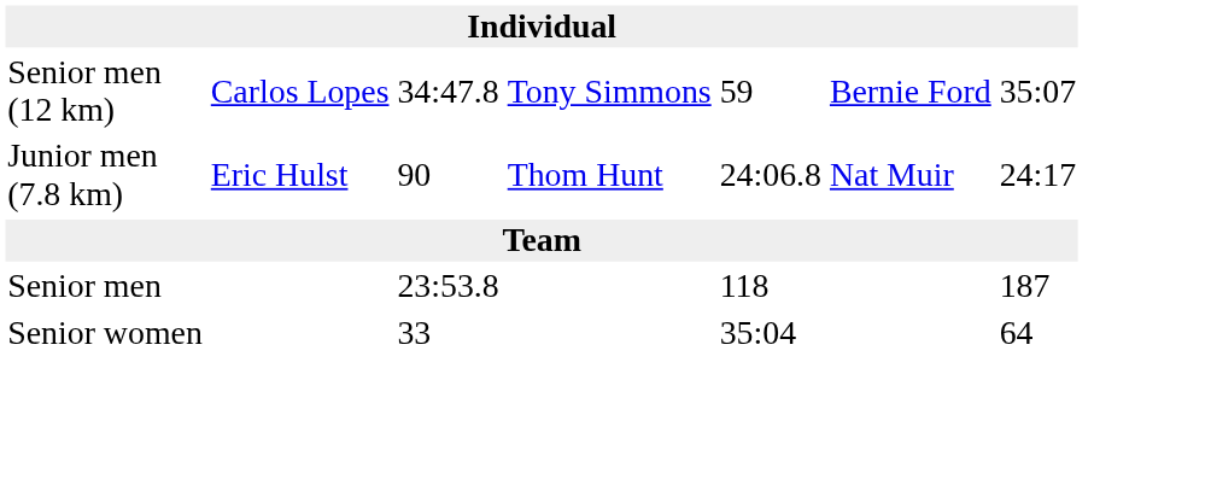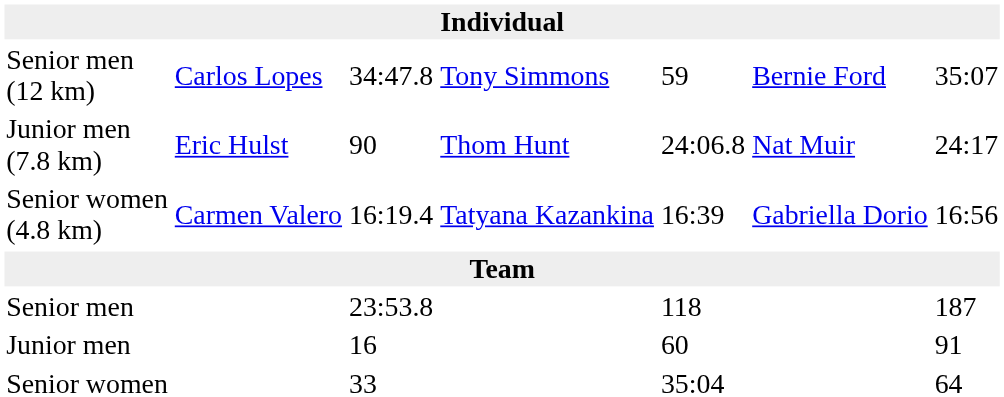 <table>
 <tr>
 <td colspan=7 bgcolor=#eeeeee style=text-align:center;><strong>Individual</strong></td>
 </tr>
 <tr>
 <td>Senior men<br>(12 km)</td>
 <td><a href='#'>Carlos Lopes</a><br></td>
 <td>34:47.8</td>
 <td><a href='#'>Tony Simmons</a><br></td>
 <td>59</td>
 <td><a href='#'>Bernie Ford</a><br></td>
 <td>35:07</td>
 </tr>
 <tr>
 <td>Junior men<br>(7.8 km)</td>
 <td><a href='#'>Eric Hulst</a><br></td>
 <td>90</td>
 <td><a href='#'>Thom Hunt</a><br></td>
 <td>24:06.8</td>
 <td><a href='#'>Nat Muir</a><br></td>
 <td>24:17</td>
 </tr>
 <tr>
+<td>Senior women<br>(4.8 km)</td>
+<td><a href='#'>Carmen Valero</a><br></td>
+<td>16:19.4</td>
+<td><a href='#'>Tatyana Kazankina</a><br></td>
+<td>16:39</td>
+<td><a href='#'>Gabriella Dorio</a><br></td>
+<td>16:56</td>
+</tr>
+<tr>
 <td colspan=7 bgcolor=#eeeeee style=text-align:center;><strong>Team</strong></td>
 </tr>
 <tr>
 <td>Senior men</td>
 <td></td>
 <td>23:53.8</td>
 <td></td>
 <td>118</td>
 <td></td>
 <td>187</td>
 </tr>
 <tr>
+<td>Junior men</td>
+<td></td>
+<td>16</td>
+<td></td>
+<td>60</td>
+<td></td>
+<td>91</td>
+</tr>
+<tr>
 <td>Senior women</td>
 <td></td>
 <td>33</td>
 <td></td>
 <td>35:04</td>
 <td></td>
 <td>64</td>
 </tr>
 </table>
